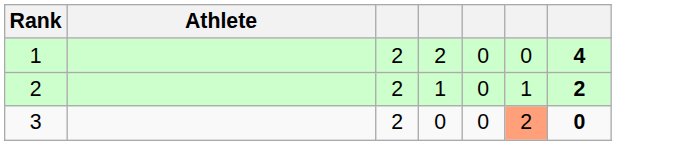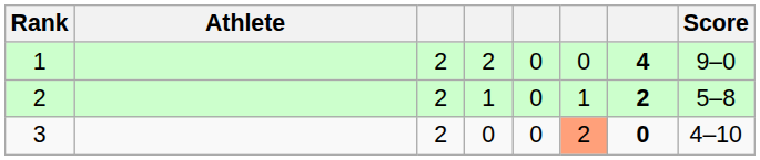 <table class="wikitable" style="text-align: center;">
 <tr>
 <th width=25>Rank</th>
 <th width=225>Athlete</th>
 <th width=25></th>
 <th width=25></th>
 <th width=25></th>
 <th width=25></th>
 <th width=40></th>
+<th width=40>Score</th>
 </tr>
 <tr bgcolor=ccffcc>
 <td>1</td>
 <td align=left></td>
 <td>2</td>
 <td>2</td>
 <td>0</td>
 <td>0</td>
 <td><strong>4</strong></td>
+<td>9–0</td>
 </tr>
 <tr bgcolor=ccffcc>
 <td>2</td>
 <td align=left></td>
 <td>2</td>
 <td>1</td>
 <td>0</td>
 <td>1</td>
 <td><strong>2</strong></td>
+<td>5–8</td>
 </tr>
 <tr>
 <td>3</td>
 <td align=left></td>
 <td>2</td>
 <td>0</td>
 <td>0</td>
 <td style="background: lightsalmon;">2</td>
 <td><strong>0</strong></td>
+<td>4–10</td>
 </tr>
 </table>
